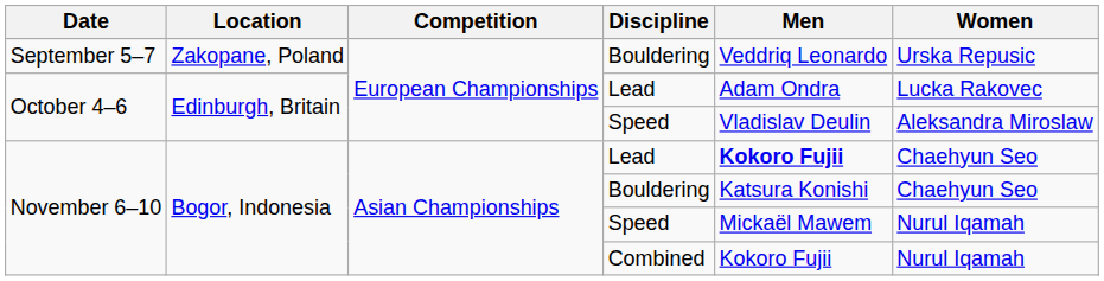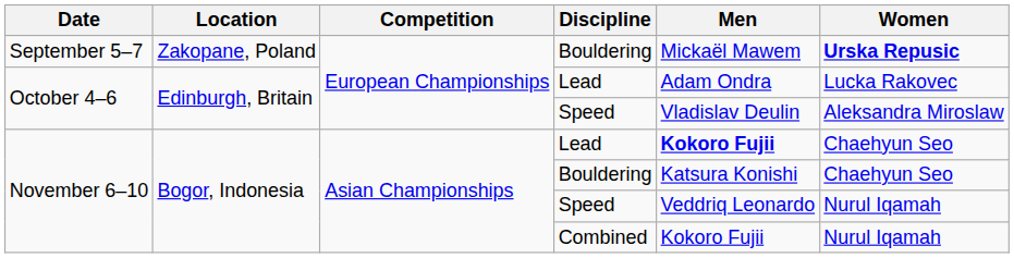 <table class="wikitable">
 <tr>
 <th>Date</th>
 <th>Location</th>
 <th>Competition</th>
 <th>Discipline</th>
 <th>Men</th>
 <th>Women</th>
 </tr>
 <tr>
 <td>September 5–7</td>
 <td> <a href='#'>Zakopane</a>, Poland</td>
 <td rowspan="3"><a href='#'>European Championships</a></td>
 <td>Bouldering</td>
-<td> <a href='#'>Veddriq Leonardo</a></td>
-<td> <a href='#'>Urska Repusic</a></td>
+<td> <a href='#'>Mickaël Mawem</a></td>
+<td><strong> <a href='#'>Urska Repusic</a></strong></td>
 </tr>
 <tr>
 <td rowspan="2">October 4–6</td>
 <td rowspan="2"> <a href='#'>Edinburgh</a>, Britain</td>
 <td>Lead</td>
 <td> <a href='#'>Adam Ondra</a></td>
 <td> <a href='#'>Lucka Rakovec</a></td>
 </tr>
 <tr>
 <td>Speed</td>
 <td> <a href='#'>Vladislav Deulin</a></td>
 <td> <a href='#'>Aleksandra Miroslaw</a></td>
 </tr>
 <tr>
 <td rowspan="4">November 6–10</td>
 <td rowspan="4"> <a href='#'>Bogor</a>, Indonesia</td>
 <td rowspan="4"><a href='#'>Asian Championships</a></td>
 <td>Lead</td>
 <td><strong> <a href='#'>Kokoro Fujii</a></strong></td>
 <td> <a href='#'>Chaehyun Seo</a></td>
 </tr>
 <tr>
 <td>Bouldering</td>
 <td> <a href='#'>Katsura Konishi</a></td>
 <td> <a href='#'>Chaehyun Seo</a></td>
 </tr>
 <tr>
 <td>Speed</td>
-<td> <a href='#'>Mickaël Mawem</a></td>
+<td> <a href='#'>Veddriq Leonardo</a></td>
 <td> <a href='#'>Nurul Iqamah</a></td>
 </tr>
 <tr>
 <td>Combined</td>
 <td> <a href='#'>Kokoro Fujii</a></td>
 <td> <a href='#'>Nurul Iqamah</a></td>
 </tr>
 </table>
